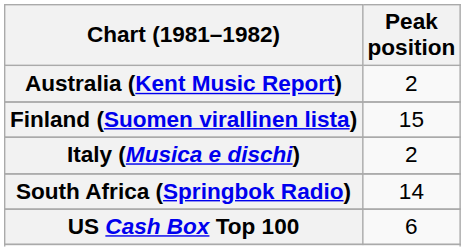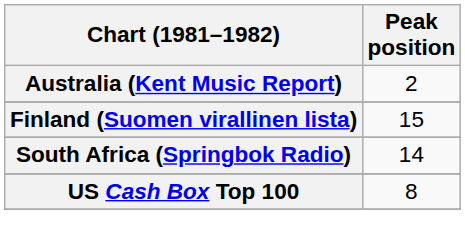 <table class="wikitable sortable plainrowheaders" style="text-align:center">
 <tr>
 <th>Chart (1981–1982)</th>
 <th>Peak<br>position</th>
 </tr>
 <tr>
 <th scope="row">Australia (<a href='#'>Kent Music Report</a>)</th>
 <td>2</td>
 </tr>
 <tr>
 </tr>
 <tr>
 </tr>
 <tr>
 <th scope="row">Finland (<a href='#'>Suomen virallinen lista</a>)</th>
 <td>15</td>
 </tr>
 <tr>
 </tr>
 <tr>
-<th scope="row">Italy (<em><a href='#'>Musica e dischi</a></em>)</th>
-<td>2</td>
-</tr>
-<tr>
 </tr>
 <tr>
 </tr>
 <tr>
 </tr>
 <tr>
 </tr>
 <tr>
 <th scope="row">South Africa (<a href='#'>Springbok Radio</a>)</th>
 <td>14</td>
 </tr>
 <tr>
 </tr>
 <tr>
 </tr>
 <tr>
 <th scope="row">US <em><a href='#'>Cash Box</a></em> Top 100</th>
-<td>6</td>
+<td>8</td>
 </tr>
 <tr>
 </tr>
 <tr>
 </tr>
 </table>
